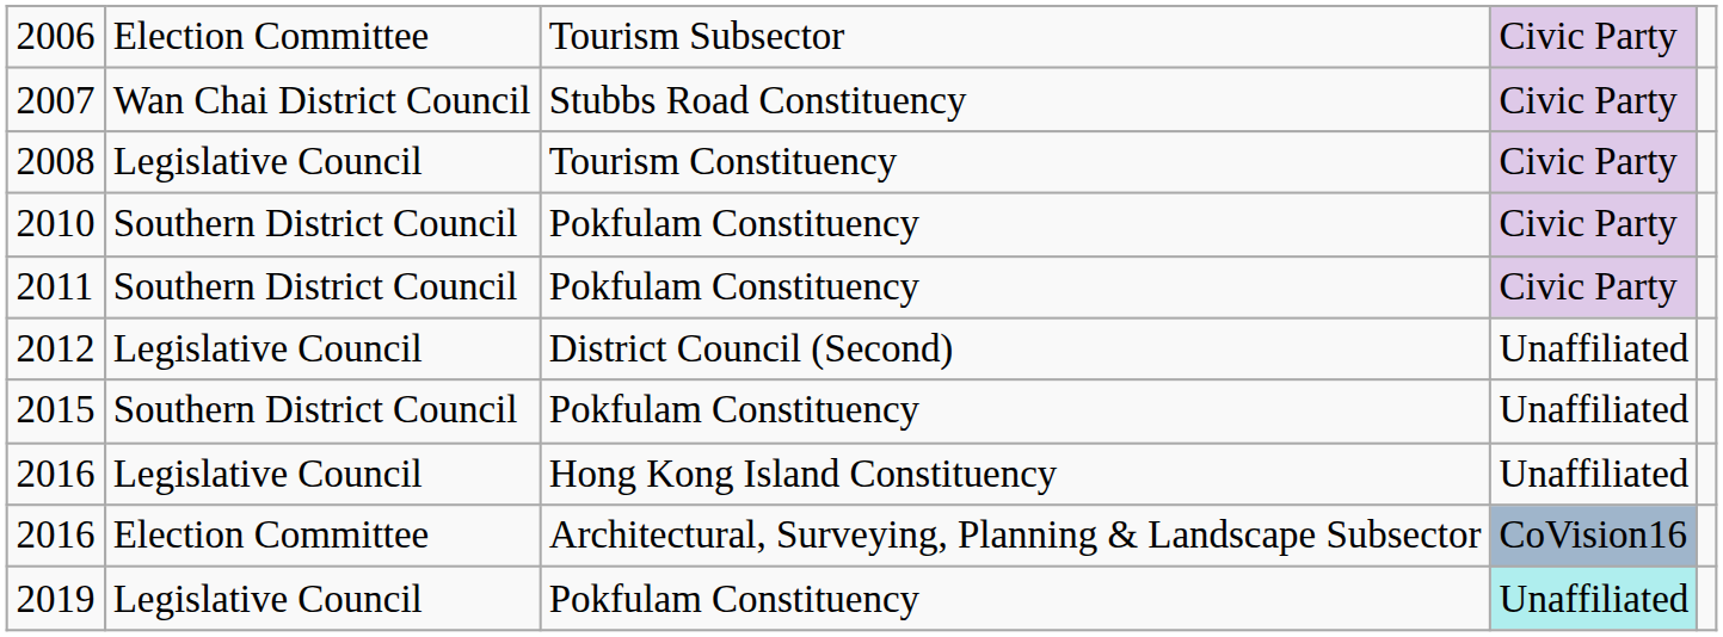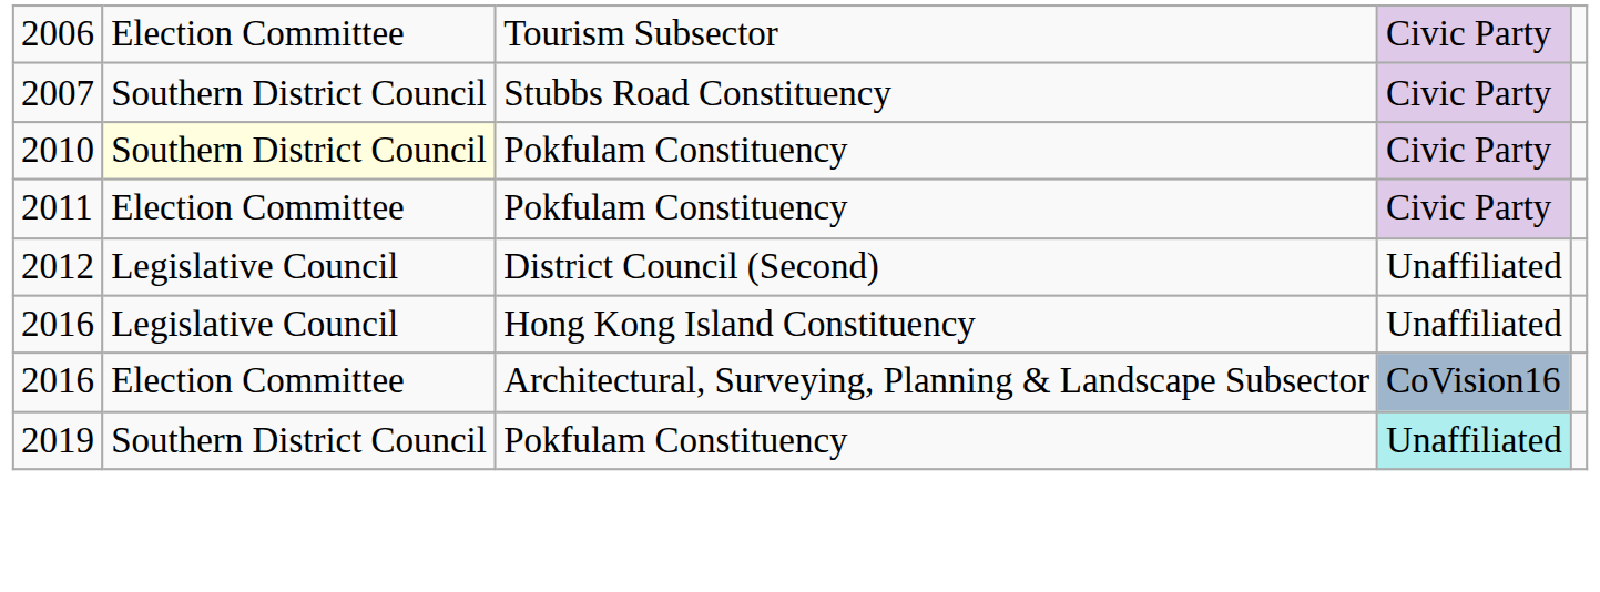 <table class="wikitable" style="margin-left: auto; margin-right: auto; border: none;">
 <tr>
 <td>2006</td>
 <td>Election Committee</td>
 <td>Tourism Subsector</td>
 <td style="background: #dec9e8;">Civic Party</td>
 <td></td>
 </tr>
 <tr>
 <td>2007</td>
-<td>Wan Chai District Council</td>
+<td>Southern District Council</td>
 <td>Stubbs Road Constituency</td>
 <td style="background: #dec9e8;">Civic Party</td>
 <td></td>
 </tr>
 <tr>
-<td>2008</td>
-<td>Legislative Council</td>
-<td>Tourism Constituency</td>
-<td style="background: #dec9e8;">Civic Party</td>
-<td></td>
-</tr>
-<tr>
 <td>2010</td>
-<td>Southern District Council</td>
+<td style="background: lightyellow;">Southern District Council</td>
 <td>Pokfulam Constituency</td>
 <td style="background: #dec9e8;">Civic Party</td>
 <td></td>
 </tr>
 <tr>
 <td>2011</td>
-<td>Southern District Council</td>
+<td>Election Committee</td>
 <td>Pokfulam Constituency</td>
 <td style="background: #dec9e8;">Civic Party</td>
 <td></td>
 </tr>
 <tr>
 <td>2012</td>
 <td>Legislative Council</td>
 <td>District Council (Second)</td>
-<td>Unaffiliated</td>
-<td></td>
-</tr>
-<tr>
-<td>2015</td>
-<td>Southern District Council</td>
-<td>Pokfulam Constituency</td>
 <td>Unaffiliated</td>
 <td></td>
 </tr>
 <tr>
 <td>2016</td>
 <td>Legislative Council</td>
 <td>Hong Kong Island Constituency</td>
 <td>Unaffiliated</td>
 <td></td>
 </tr>
 <tr>
 <td>2016</td>
 <td>Election Committee</td>
 <td>Architectural, Surveying, Planning & Landscape Subsector</td>
 <td style="background: #9FB5CB;">CoVision16</td>
 <td></td>
 </tr>
 <tr>
 <td>2019</td>
-<td>Legislative Council</td>
+<td>Southern District Council</td>
 <td>Pokfulam Constituency</td>
 <td style="background: paleturquoise;">Unaffiliated</td>
 <td></td>
 </tr>
 </table>
